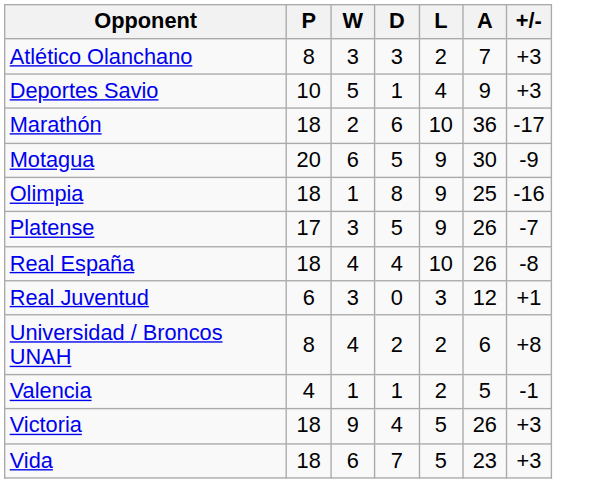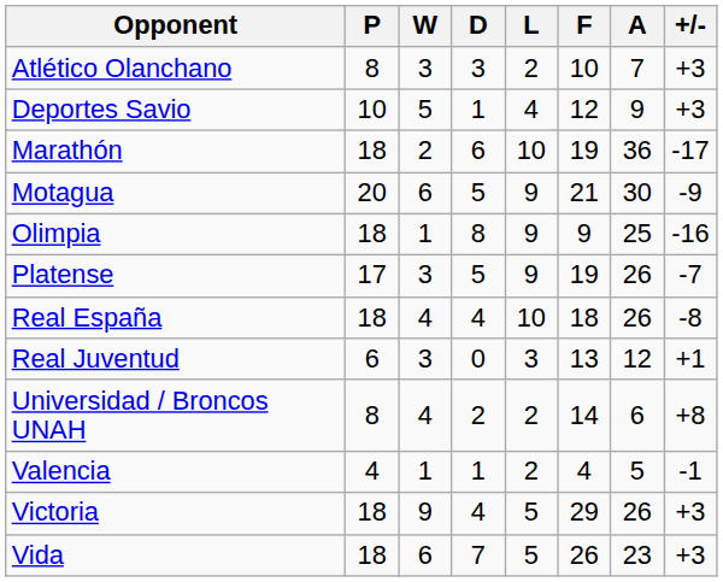 <table class="wikitable">
 <tr>
 <th width="200">Opponent</th>
 <th width="25">P</th>
 <th width="25">W</th>
 <th width="25">D</th>
 <th width="25">L</th>
+<th width="25">F</th>
 <th width="25">A</th>
 <th width="25">+/-</th>
 </tr>
 <tr>
 <td><a href='#'>Atlético Olanchano</a></td>
 <td align="center">8</td>
 <td align="center">3</td>
 <td align="center">3</td>
 <td align="center">2</td>
+<td align="center">10</td>
 <td align="center">7</td>
 <td align="center">+3</td>
 </tr>
 <tr>
 <td><a href='#'>Deportes Savio</a></td>
 <td align="center">10</td>
 <td align="center">5</td>
 <td align="center">1</td>
 <td align="center">4</td>
+<td align="center">12</td>
 <td align="center">9</td>
 <td align="center">+3</td>
 </tr>
 <tr>
 <td><a href='#'>Marathón</a></td>
 <td align="center">18</td>
 <td align="center">2</td>
 <td align="center">6</td>
 <td align="center">10</td>
+<td align="center">19</td>
 <td align="center">36</td>
 <td align="center">-17</td>
 </tr>
 <tr>
 <td><a href='#'>Motagua</a></td>
 <td align="center">20</td>
 <td align="center">6</td>
 <td align="center">5</td>
 <td align="center">9</td>
+<td align="center">21</td>
 <td align="center">30</td>
 <td align="center">-9</td>
 </tr>
 <tr>
 <td><a href='#'>Olimpia</a></td>
 <td align="center">18</td>
 <td align="center">1</td>
 <td align="center">8</td>
+<td align="center">9</td>
 <td align="center">9</td>
 <td align="center">25</td>
 <td align="center">-16</td>
 </tr>
 <tr>
 <td><a href='#'>Platense</a></td>
 <td align="center">17</td>
 <td align="center">3</td>
 <td align="center">5</td>
 <td align="center">9</td>
+<td align="center">19</td>
 <td align="center">26</td>
 <td align="center">-7</td>
 </tr>
 <tr>
 <td><a href='#'>Real España</a></td>
 <td align="center">18</td>
 <td align="center">4</td>
 <td align="center">4</td>
 <td align="center">10</td>
+<td align="center">18</td>
 <td align="center">26</td>
 <td align="center">-8</td>
 </tr>
 <tr>
 <td><a href='#'>Real Juventud</a></td>
 <td align="center">6</td>
 <td align="center">3</td>
 <td align="center">0</td>
 <td align="center">3</td>
+<td align="center">13</td>
 <td align="center">12</td>
 <td align="center">+1</td>
 </tr>
 <tr>
 <td><a href='#'>Universidad / Broncos UNAH</a></td>
 <td align="center">8</td>
 <td align="center">4</td>
 <td align="center">2</td>
 <td align="center">2</td>
+<td align="center">14</td>
 <td align="center">6</td>
 <td align="center">+8</td>
 </tr>
 <tr>
 <td><a href='#'>Valencia</a></td>
 <td align="center">4</td>
 <td align="center">1</td>
 <td align="center">1</td>
 <td align="center">2</td>
+<td align="center">4</td>
 <td align="center">5</td>
 <td align="center">-1</td>
 </tr>
 <tr>
 <td><a href='#'>Victoria</a></td>
 <td align="center">18</td>
 <td align="center">9</td>
 <td align="center">4</td>
 <td align="center">5</td>
+<td align="center">29</td>
 <td align="center">26</td>
 <td align="center">+3</td>
 </tr>
 <tr>
 <td><a href='#'>Vida</a></td>
 <td align="center">18</td>
 <td align="center">6</td>
 <td align="center">7</td>
 <td align="center">5</td>
+<td align="center">26</td>
 <td align="center">23</td>
 <td align="center">+3</td>
 </tr>
 </table>
